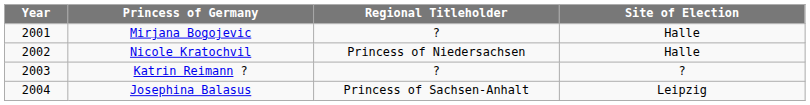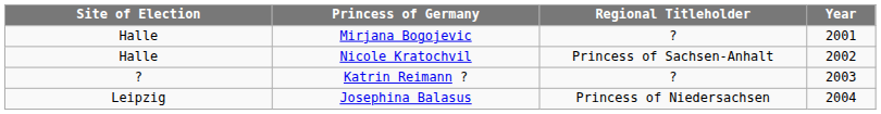 <table class="wikitable sortable" style="font-size: 95%; text-align:center">
 <tr>
-<th width="60" style="background-color:#787878;color:#FFFFFF;">Year</th>
+<th width="250" style="background-color:#787878;color:#FFFFFF;">Site of Election</th>
 <th width="250" style="background-color:#787878;color:#FFFFFF;">Princess of Germany</th>
 <th width="250" style="background-color:#787878;color:#FFFFFF;">Regional Titleholder</th>
-<th width="250" style="background-color:#787878;color:#FFFFFF;">Site of Election</th>
+<th width="60" style="background-color:#787878;color:#FFFFFF;">Year</th>
 </tr>
 <tr>
-<td>2001</td>
+<td>Halle</td>
 <td><a href='#'>Mirjana Bogojevic</a></td>
 <td>?</td>
-<td>Halle</td>
+<td>2001</td>
 </tr>
 <tr>
+<td>Halle</td>
+<td><a href='#'>Nicole Kratochvil</a></td>
+<td> Princess of Sachsen-Anhalt</td>
 <td>2002</td>
-<td><a href='#'>Nicole Kratochvil</a></td>
-<td> Princess of Niedersachsen</td>
-<td>Halle</td>
 </tr>
 <tr>
-<td>2003</td>
+<td>?</td>
 <td><a href='#'>Katrin Reimann</a> ?</td>
 <td>?</td>
-<td>?</td>
+<td>2003</td>
 </tr>
 <tr>
+<td>Leipzig</td>
+<td><a href='#'>Josephina Balasus</a></td>
+<td> Princess of Niedersachsen</td>
 <td>2004</td>
-<td><a href='#'>Josephina Balasus</a></td>
-<td> Princess of Sachsen-Anhalt</td>
-<td>Leipzig</td>
 </tr>
 </table>
